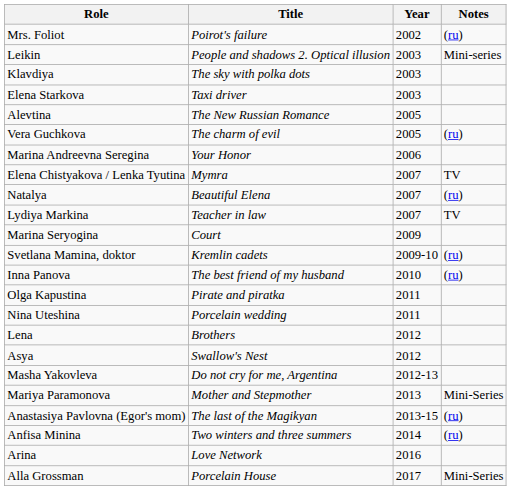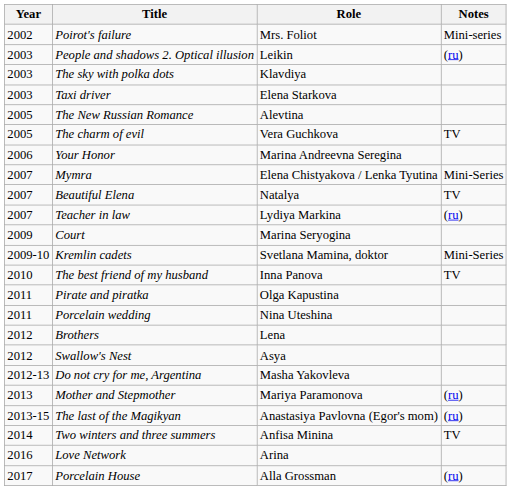 <table class="wikitable sortable">
 <tr>
+<th>Year</th>
+<th>Title</th>
 <th>Role</th>
-<th>Title</th>
-<th>Year</th>
 <th>Notes</th>
 </tr>
 <tr>
+<td>2002</td>
+<td><em>Poirot's failure</em></td>
 <td>Mrs. Foliot</td>
-<td><em>Poirot's failure</em></td>
-<td>2002</td>
+<td>Mini-series</td>
+</tr>
+<tr>
+<td>2003</td>
+<td><em>People and shadows 2. Optical illusion</em></td>
+<td>Leikin</td>
 <td>(<a href='#'>ru</a>)</td>
 </tr>
 <tr>
-<td>Leikin</td>
-<td><em>People and shadows 2. Optical illusion</em></td>
 <td>2003</td>
-<td>Mini-series</td>
-</tr>
-<tr>
+<td><em>The sky with polka dots</em></td>
 <td>Klavdiya</td>
-<td><em>The sky with polka dots</em></td>
-<td>2003</td>
 <td></td>
 </tr>
 <tr>
+<td>2003</td>
+<td><em>Taxi driver</em></td>
 <td>Elena Starkova</td>
-<td><em>Taxi driver</em></td>
-<td>2003</td>
 <td></td>
 </tr>
 <tr>
+<td>2005</td>
+<td><em>The New Russian Romance</em></td>
 <td>Alevtina</td>
-<td><em>The New Russian Romance</em></td>
-<td>2005</td>
 <td></td>
 </tr>
 <tr>
+<td>2005</td>
+<td><em>The charm of evil</em></td>
 <td>Vera Guchkova</td>
-<td><em>The charm of evil</em></td>
-<td>2005</td>
+<td>TV</td>
+</tr>
+<tr>
+<td>2006</td>
+<td><em>Your Honor</em></td>
+<td>Marina Andreevna Seregina</td>
+<td></td>
+</tr>
+<tr>
+<td>2007</td>
+<td><em>Mymra</em></td>
+<td>Elena Chistyakova / Lenka Tyutina</td>
+<td>Mini-Series</td>
+</tr>
+<tr>
+<td>2007</td>
+<td><em>Beautiful Elena</em></td>
+<td>Natalya</td>
+<td>TV</td>
+</tr>
+<tr>
+<td>2007</td>
+<td><em>Teacher in law</em></td>
+<td>Lydiya Markina</td>
 <td>(<a href='#'>ru</a>)</td>
 </tr>
 <tr>
-<td>Marina Andreevna Seregina</td>
-<td><em>Your Honor</em></td>
-<td>2006</td>
+<td>2009</td>
+<td><em>Court</em></td>
+<td>Marina Seryogina</td>
 <td></td>
 </tr>
 <tr>
-<td>Elena Chistyakova / Lenka Tyutina</td>
-<td><em>Mymra</em></td>
-<td>2007</td>
+<td>2009-10</td>
+<td><em>Kremlin cadets</em></td>
+<td>Svetlana Mamina, doktor</td>
+<td>Mini-Series</td>
+</tr>
+<tr>
+<td>2010</td>
+<td><em>The best friend of my husband</em></td>
+<td>Inna Panova</td>
 <td>TV</td>
 </tr>
 <tr>
-<td>Natalya</td>
-<td><em>Beautiful Elena</em></td>
-<td>2007</td>
+<td>2011</td>
+<td><em>Pirate and piratka</em></td>
+<td>Olga Kapustina</td>
+<td></td>
+</tr>
+<tr>
+<td>2011</td>
+<td><em>Porcelain wedding</em></td>
+<td>Nina Uteshina</td>
+<td></td>
+</tr>
+<tr>
+<td>2012</td>
+<td><em>Brothers</em></td>
+<td>Lena</td>
+<td></td>
+</tr>
+<tr>
+<td>2012</td>
+<td><em>Swallow's Nest</em></td>
+<td>Asya</td>
+<td></td>
+</tr>
+<tr>
+<td>2012-13</td>
+<td><em>Do not cry for me, Argentina</em></td>
+<td>Masha Yakovleva</td>
+<td></td>
+</tr>
+<tr>
+<td>2013</td>
+<td><em>Mother and Stepmother</em></td>
+<td>Mariya Paramonova</td>
 <td>(<a href='#'>ru</a>)</td>
 </tr>
 <tr>
-<td>Lydiya Markina</td>
-<td><em>Teacher in law</em></td>
-<td>2007</td>
+<td>2013-15</td>
+<td><em>The last of the Magikyan</em></td>
+<td>Anastasiya Pavlovna (Egor's mom)</td>
+<td>(<a href='#'>ru</a>)</td>
+</tr>
+<tr>
+<td>2014</td>
+<td><em>Two winters and three summers</em></td>
+<td>Anfisa Minina</td>
 <td>TV</td>
 </tr>
 <tr>
-<td>Marina Seryogina</td>
-<td><em>Court</em></td>
-<td>2009</td>
+<td>2016</td>
+<td><em>Love Network</em></td>
+<td>Arina</td>
 <td></td>
 </tr>
 <tr>
-<td>Svetlana Mamina, doktor</td>
-<td><em>Kremlin cadets</em></td>
-<td>2009-10</td>
+<td>2017</td>
+<td><em>Porcelain House</em></td>
+<td>Alla Grossman</td>
 <td>(<a href='#'>ru</a>)</td>
 </tr>
-<tr>
-<td>Inna Panova</td>
-<td><em>The best friend of my husband</em></td>
-<td>2010</td>
-<td>(<a href='#'>ru</a>)</td>
-</tr>
-<tr>
-<td>Olga Kapustina</td>
-<td><em>Pirate and piratka</em></td>
-<td>2011</td>
-<td></td>
-</tr>
-<tr>
-<td>Nina Uteshina</td>
-<td><em>Porcelain wedding</em></td>
-<td>2011</td>
-<td></td>
-</tr>
-<tr>
-<td>Lena</td>
-<td><em>Brothers</em></td>
-<td>2012</td>
-<td></td>
-</tr>
-<tr>
-<td>Asya</td>
-<td><em>Swallow's Nest</em></td>
-<td>2012</td>
-<td></td>
-</tr>
-<tr>
-<td>Masha Yakovleva</td>
-<td><em>Do not cry for me, Argentina</em></td>
-<td>2012-13</td>
-<td></td>
-</tr>
-<tr>
-<td>Mariya Paramonova</td>
-<td><em>Mother and Stepmother</em></td>
-<td>2013</td>
-<td>Mini-Series</td>
-</tr>
-<tr>
-<td>Anastasiya Pavlovna (Egor's mom)</td>
-<td><em>The last of the Magikyan</em></td>
-<td>2013-15</td>
-<td>(<a href='#'>ru</a>)</td>
-</tr>
-<tr>
-<td>Anfisa Minina</td>
-<td><em>Two winters and three summers</em></td>
-<td>2014</td>
-<td>(<a href='#'>ru</a>)</td>
-</tr>
-<tr>
-<td>Arina</td>
-<td><em>Love Network</em></td>
-<td>2016</td>
-<td></td>
-</tr>
-<tr>
-<td>Alla Grossman</td>
-<td><em>Porcelain House</em></td>
-<td>2017</td>
-<td>Mini-Series</td>
-</tr>
 </table>
